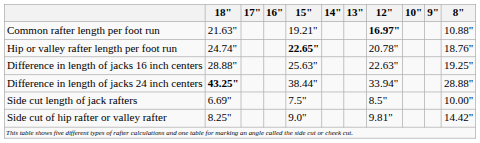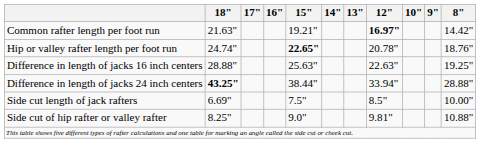 <table class="wikitable">
 <tr>
 <th></th>
 <th>18"</th>
 <th>17"</th>
 <th>16"</th>
 <th>15"</th>
 <th>14"</th>
 <th>13"</th>
 <th>12"</th>
 <th>10"</th>
 <th>9"</th>
 <th>8"</th>
 </tr>
 <tr>
 <td>Common rafter length per foot run</td>
 <td>21.63"</td>
 <td></td>
 <td></td>
 <td>19.21"</td>
 <td></td>
 <td></td>
 <td><strong>16.97"</strong></td>
 <td></td>
 <td></td>
-<td>10.88"</td>
+<td>14.42"</td>
 </tr>
 <tr>
 <td>Hip or valley rafter length per foot run</td>
 <td>24.74"</td>
 <td></td>
 <td></td>
 <td><strong>22.65"</strong></td>
 <td></td>
 <td></td>
 <td>20.78"</td>
 <td></td>
 <td></td>
 <td>18.76"</td>
 </tr>
 <tr>
 <td>Difference in length of jacks 16 inch centers</td>
 <td>28.88"</td>
 <td></td>
 <td></td>
 <td>25.63"</td>
 <td></td>
 <td></td>
 <td>22.63"</td>
 <td></td>
 <td></td>
 <td>19.25"</td>
 </tr>
 <tr>
 <td>Difference in length of jacks 24 inch centers</td>
 <td><strong>43.25"</strong></td>
 <td></td>
 <td></td>
 <td>38.44"</td>
 <td></td>
 <td></td>
 <td>33.94"</td>
 <td></td>
 <td></td>
 <td>28.88"</td>
 </tr>
 <tr>
 <td>Side cut length of jack rafters</td>
 <td>6.69"</td>
 <td></td>
 <td></td>
 <td>7.5"</td>
 <td></td>
 <td></td>
 <td>8.5"</td>
 <td></td>
 <td></td>
 <td>10.00"</td>
 </tr>
 <tr>
 <td>Side cut of hip rafter or valley rafter</td>
 <td>8.25"</td>
 <td></td>
 <td></td>
 <td>9.0"</td>
 <td></td>
 <td></td>
 <td>9.81"</td>
 <td></td>
 <td></td>
-<td>14.42"</td>
+<td>10.88"</td>
 </tr>
 <tr>
 <td colspan="11" style="font-size:10px; font-style:italic;">This table shows five different types of rafter calculations and one table for marking an angle called the side cut or cheek cut.</td>
 </tr>
 </table>
